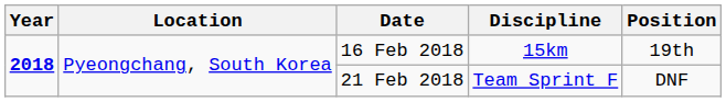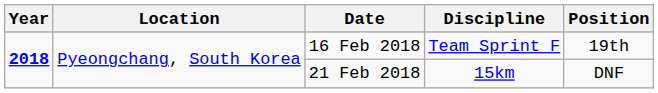 <table class="wikitable">
 <tr>
 <th>Year</th>
 <th>Location</th>
 <th>Date</th>
 <th>Discipline</th>
 <th>Position</th>
 </tr>
 <tr align=center>
 <td center rowspan=2><strong><a href='#'>2018</a></strong></td>
 <td center rowspan=2> <a href='#'>Pyeongchang</a>, <a href='#'>South Korea</a></td>
 <td>16 Feb 2018</td>
-<td><a href='#'>15km</a></td>
+<td><a href='#'>Team Sprint F</a></td>
 <td>19th</td>
 </tr>
 <tr align=center>
 <td>21 Feb 2018</td>
-<td><a href='#'>Team Sprint F</a></td>
+<td><a href='#'>15km</a></td>
 <td>DNF</td>
 </tr>
 </table>
